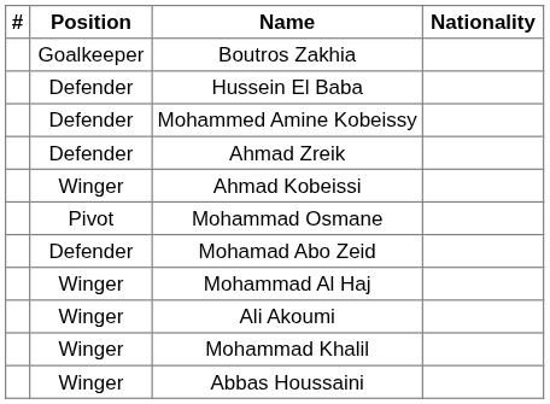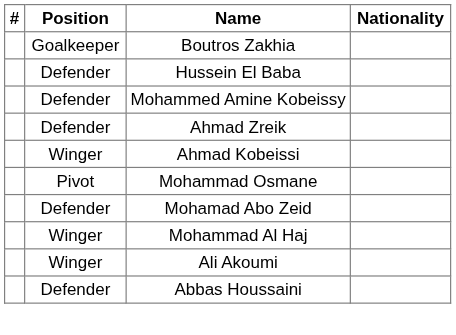 <table border=1 style="border-collapse:collapse; font-size:90%;" cellpadding=3 cellspacing=0 width=30%>
 <tr bgcolor=#ffffff>
 <th width=2%>#</th>
 <th width=5%>Position</th>
 <th width=40%>Name</th>
 <th width=5%>Nationality</th>
 </tr>
 <tr align=center>
 <td></td>
 <td>Goalkeeper</td>
 <td>Boutros Zakhia</td>
 <td></td>
 </tr>
 <tr align=center>
 <td></td>
 <td>Defender</td>
 <td>Hussein El Baba</td>
 <td></td>
 </tr>
 <tr align=center>
 <td></td>
 <td>Defender</td>
 <td>Mohammed Amine Kobeissy</td>
 <td></td>
 </tr>
 <tr align=center>
 <td></td>
 <td>Defender</td>
 <td>Ahmad Zreik</td>
 <td></td>
 </tr>
 <tr align=center>
 <td></td>
 <td>Winger</td>
 <td>Ahmad Kobeissi</td>
 <td></td>
 </tr>
 <tr align=center>
 <td></td>
 <td>Pivot</td>
 <td>Mohammad Osmane</td>
 <td></td>
 </tr>
 <tr align=center>
 <td></td>
 <td>Defender</td>
 <td>Mohamad Abo Zeid</td>
 <td></td>
 </tr>
 <tr align=center>
 <td></td>
 <td>Winger</td>
 <td>Mohammad Al Haj</td>
 <td></td>
 </tr>
 <tr align=center>
 <td></td>
 <td>Winger</td>
 <td>Ali Akoumi</td>
 <td></td>
 </tr>
 <tr align=center>
 <td></td>
-<td>Winger</td>
-<td>Mohammad Khalil</td>
-<td></td>
-</tr>
-<tr align=center>
-<td></td>
-<td>Winger</td>
+<td>Defender</td>
 <td>Abbas Houssaini</td>
 <td></td>
 </tr>
 </table>
